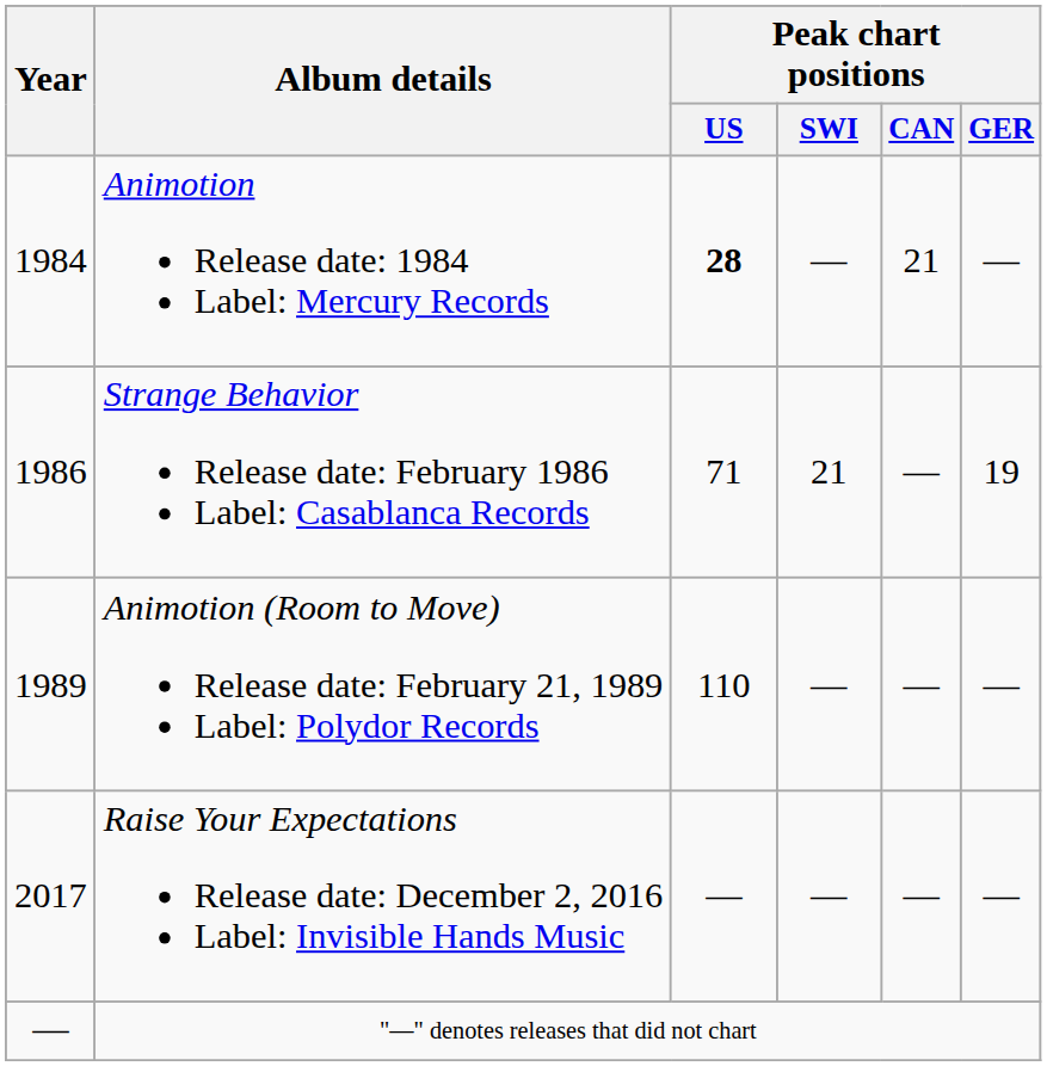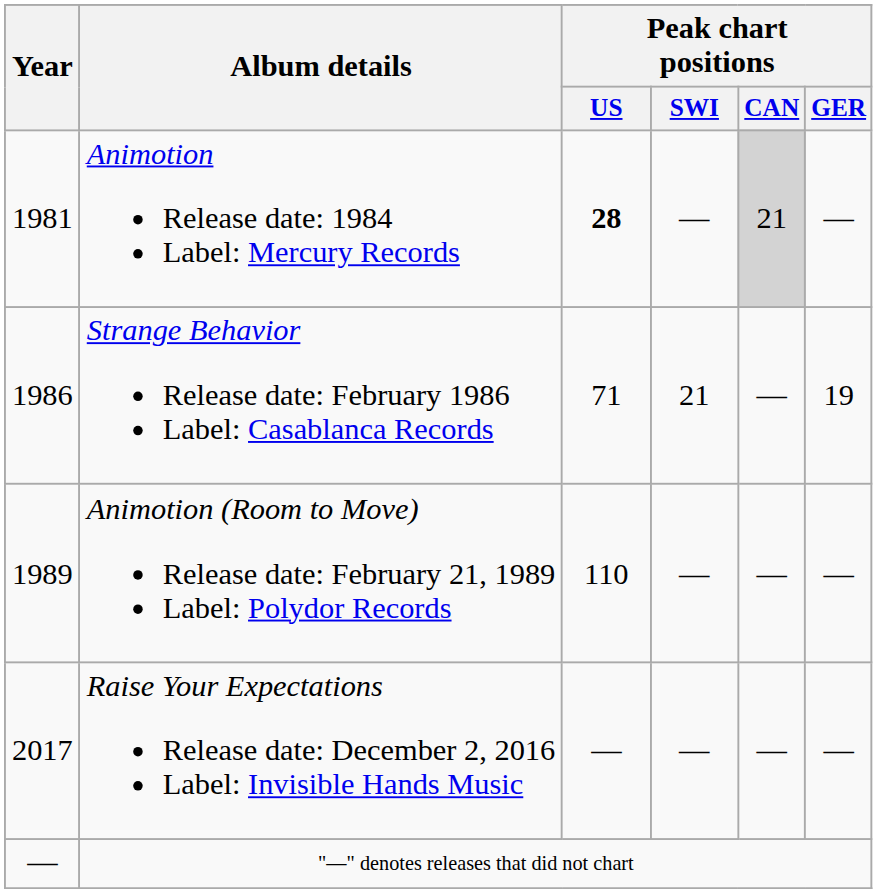 <table class="wikitable" style="text-align:center;">
 <tr>
 <th rowspan="2">Year</th>
 <th rowspan="2">Album details</th>
 <th colspan="4">Peak chart<br>positions</th>
 </tr>
 <tr style="font-size:smaller;">
 <th width="40"><a href='#'>US</a><br></th>
 <th width="40"><a href='#'>SWI</a><br></th>
 <th><a href='#'>CAN</a><br></th>
 <th><a href='#'>GER</a><br></th>
 </tr>
 <tr>
-<td>1984</td>
+<td>1981</td>
 <td align="left"><em><a href='#'>Animotion</a></em><br><ul><li>Release date: 1984</li><li>Label: <a href='#'>Mercury Records</a></li></ul></td>
 <td><strong>28</strong></td>
 <td>—</td>
-<td>21</td>
+<td style="background: lightgrey;">21</td>
 <td>—</td>
 </tr>
 <tr>
 <td>1986</td>
 <td align="left"><em><a href='#'>Strange Behavior</a></em><br><ul><li>Release date: February 1986</li><li>Label: <a href='#'>Casablanca Records</a></li></ul></td>
 <td>71</td>
 <td>21</td>
 <td>—</td>
 <td>19</td>
 </tr>
 <tr>
 <td>1989</td>
 <td align="left"><em>Animotion (Room to Move)</em><br><ul><li>Release date: February 21, 1989</li><li>Label: <a href='#'>Polydor Records</a></li></ul></td>
 <td>110</td>
 <td>—</td>
 <td>—</td>
 <td>—</td>
 </tr>
 <tr>
 <td>2017</td>
 <td align="left"><em>Raise Your Expectations</em><br><ul><li>Release date: December 2, 2016</li><li>Label: <a href='#'>Invisible Hands Music</a></li></ul></td>
 <td>—</td>
 <td>—</td>
 <td>—</td>
 <td>—</td>
 </tr>
 <tr>
 <td>—</td>
 <td colspan="6" style="font-size:8pt">"—" denotes releases that did not chart</td>
 </tr>
 <tr>
 </tr>
 </table>
